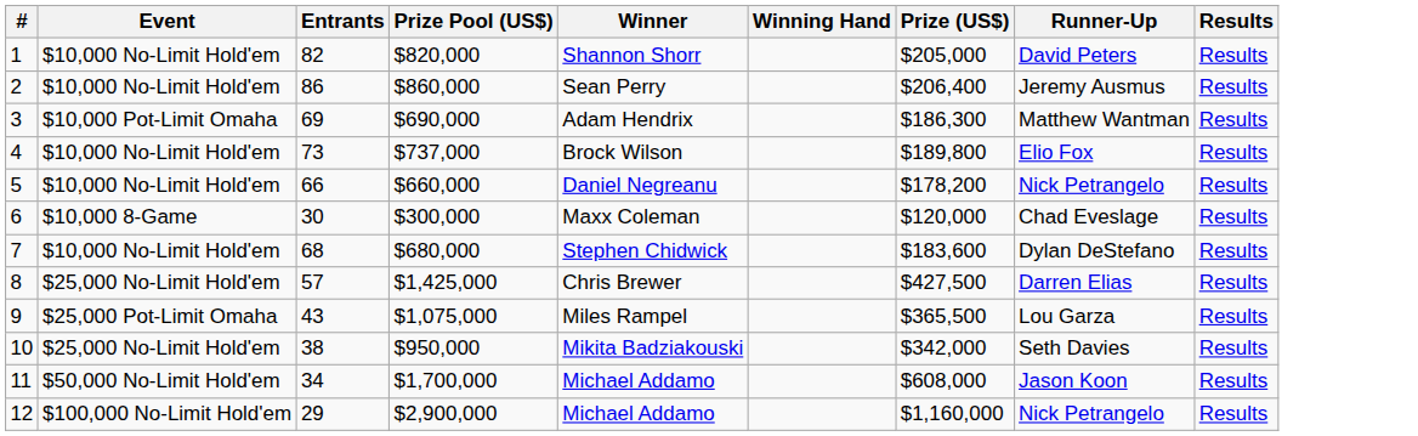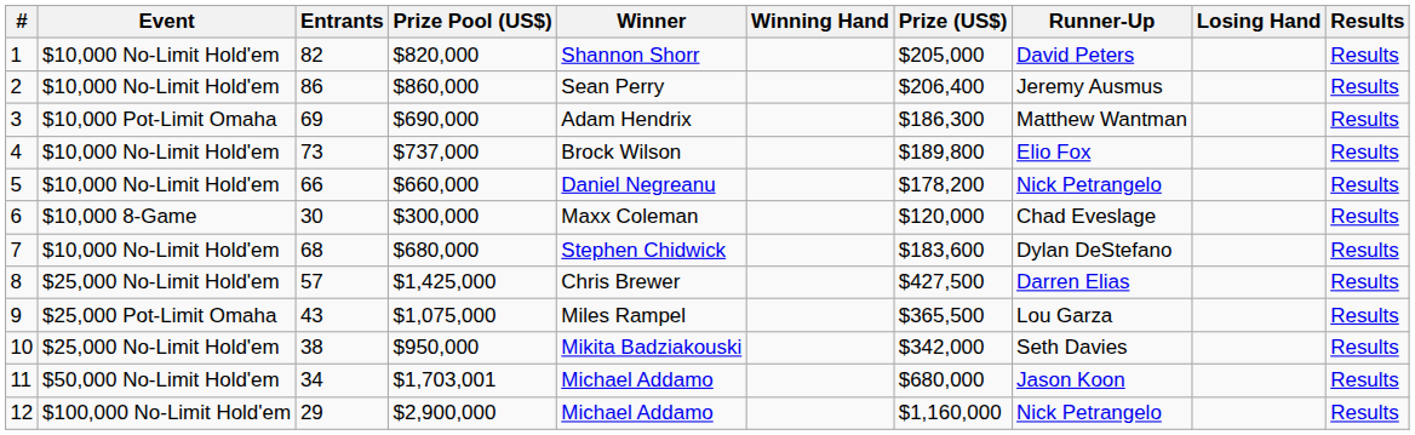 <table class="wikitable">
 <tr>
 <th>#</th>
 <th>Event</th>
 <th>Entrants</th>
 <th>Prize Pool (US$)</th>
 <th>Winner</th>
 <th>Winning Hand</th>
 <th>Prize (US$)</th>
 <th>Runner-Up</th>
+<th>Losing Hand</th>
 <th>Results</th>
 </tr>
 <tr>
 <td>1</td>
 <td>$10,000 No-Limit Hold'em</td>
 <td>82</td>
 <td>$820,000</td>
 <td> <a href='#'>Shannon Shorr</a></td>
 <td></td>
 <td>$205,000</td>
 <td> <a href='#'>David Peters</a></td>
+<td></td>
 <td><a href='#'>Results</a></td>
 </tr>
 <tr>
 <td>2</td>
 <td>$10,000 No-Limit Hold'em</td>
 <td>86</td>
 <td>$860,000</td>
 <td> Sean Perry</td>
 <td></td>
 <td>$206,400</td>
 <td> Jeremy Ausmus</td>
+<td></td>
 <td><a href='#'>Results</a></td>
 </tr>
 <tr>
 <td>3</td>
 <td>$10,000 Pot-Limit Omaha</td>
 <td>69</td>
 <td>$690,000</td>
 <td> Adam Hendrix</td>
 <td></td>
 <td>$186,300</td>
 <td> Matthew Wantman</td>
+<td></td>
 <td><a href='#'>Results</a></td>
 </tr>
 <tr>
 <td>4</td>
 <td>$10,000 No-Limit Hold'em</td>
 <td>73</td>
 <td>$737,000</td>
 <td> Brock Wilson</td>
 <td></td>
 <td>$189,800</td>
 <td> <a href='#'>Elio Fox</a></td>
+<td></td>
 <td><a href='#'>Results</a></td>
 </tr>
 <tr>
 <td>5</td>
 <td>$10,000 No-Limit Hold'em</td>
 <td>66</td>
 <td>$660,000</td>
 <td> <a href='#'>Daniel Negreanu</a></td>
 <td></td>
 <td>$178,200</td>
 <td> <a href='#'>Nick Petrangelo</a></td>
+<td></td>
 <td><a href='#'>Results</a></td>
 </tr>
 <tr>
 <td>6</td>
 <td>$10,000 8-Game</td>
 <td>30</td>
 <td>$300,000</td>
 <td> Maxx Coleman</td>
 <td></td>
 <td>$120,000</td>
 <td> Chad Eveslage</td>
+<td></td>
 <td><a href='#'>Results</a></td>
 </tr>
 <tr>
 <td>7</td>
 <td>$10,000 No-Limit Hold'em</td>
 <td>68</td>
 <td>$680,000</td>
 <td> <a href='#'>Stephen Chidwick</a></td>
 <td></td>
 <td>$183,600</td>
 <td> Dylan DeStefano</td>
+<td></td>
 <td><a href='#'>Results</a></td>
 </tr>
 <tr>
 <td>8</td>
 <td>$25,000 No-Limit Hold'em</td>
 <td>57</td>
 <td>$1,425,000</td>
 <td> Chris Brewer</td>
 <td></td>
 <td>$427,500</td>
 <td> <a href='#'>Darren Elias</a></td>
+<td></td>
 <td><a href='#'>Results</a></td>
 </tr>
 <tr>
 <td>9</td>
 <td>$25,000 Pot-Limit Omaha</td>
 <td>43</td>
 <td>$1,075,000</td>
 <td> Miles Rampel</td>
 <td></td>
 <td>$365,500</td>
 <td> Lou Garza</td>
+<td></td>
 <td><a href='#'>Results</a></td>
 </tr>
 <tr>
 <td>10</td>
 <td>$25,000 No-Limit Hold'em</td>
 <td>38</td>
 <td>$950,000</td>
 <td> <a href='#'>Mikita Badziakouski</a></td>
 <td></td>
 <td>$342,000</td>
 <td> Seth Davies</td>
+<td></td>
 <td><a href='#'>Results</a></td>
 </tr>
 <tr>
 <td>11</td>
 <td>$50,000 No-Limit Hold'em</td>
 <td>34</td>
-<td>$1,700,000</td>
+<td>$1,703,001</td>
 <td> <a href='#'>Michael Addamo</a></td>
 <td></td>
-<td>$608,000</td>
+<td>$680,000</td>
 <td> <a href='#'>Jason Koon</a></td>
+<td></td>
 <td><a href='#'>Results</a></td>
 </tr>
 <tr>
 <td>12</td>
 <td>$100,000 No-Limit Hold'em</td>
 <td>29</td>
 <td>$2,900,000</td>
 <td> <a href='#'>Michael Addamo</a></td>
 <td></td>
 <td>$1,160,000</td>
 <td> <a href='#'>Nick Petrangelo</a></td>
+<td></td>
 <td><a href='#'>Results</a></td>
 </tr>
 </table>
